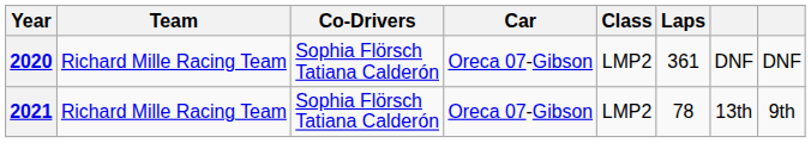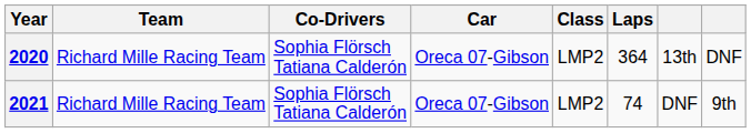 <table class="wikitable" style="text-align:center; font-size:90%">
 <tr>
 <th>Year</th>
 <th>Team</th>
 <th>Co-Drivers</th>
 <th>Car</th>
 <th>Class</th>
 <th>Laps</th>
 <th></th>
 <th></th>
 </tr>
 <tr>
 <th><a href='#'>2020</a></th>
 <td align="left"nowrap> <a href='#'>Richard Mille Racing Team</a></td>
 <td align="left"nowrap> <a href='#'>Sophia Flörsch</a><br> <a href='#'>Tatiana Calderón</a></td>
 <td align="left"nowrap><a href='#'>Oreca 07</a>-<a href='#'>Gibson</a></td>
 <td>LMP2</td>
-<td>361</td>
-<td>DNF</td>
+<td>364</td>
+<td>13th</td>
 <td>DNF</td>
 </tr>
 <tr>
 <th><a href='#'>2021</a></th>
 <td align="left"nowrap> <a href='#'>Richard Mille Racing Team</a></td>
 <td align="left"nowrap> <a href='#'>Sophia Flörsch</a><br> <a href='#'>Tatiana Calderón</a></td>
 <td align="left"nowrap><a href='#'>Oreca 07</a>-<a href='#'>Gibson</a></td>
 <td>LMP2</td>
-<td>78</td>
-<td>13th</td>
+<td>74</td>
+<td>DNF</td>
 <td>9th</td>
 </tr>
 </table>
